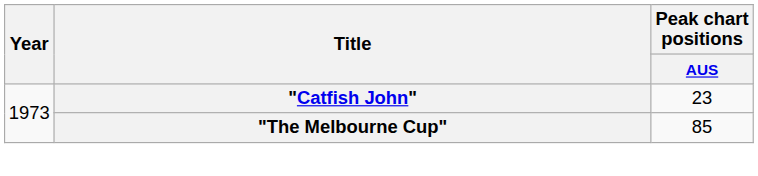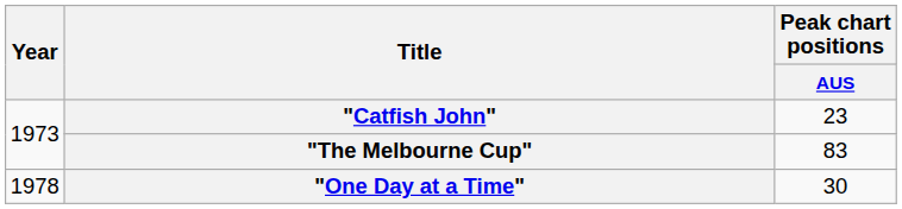 <table class="wikitable plainrowheaders" style="text-align:center;" border="1">
 <tr>
 <th scope="col" rowspan="2">Year</th>
 <th scope="col" rowspan="2" style="width:32em;">Title</th>
 <th scope="col" colspan="1">Peak chart<br>positions</th>
 </tr>
 <tr>
 <th scope="col" style="text-align:center;"><small><a href='#'>AUS</a></small><br></th>
 </tr>
 <tr>
 <td rowspan="2">1973</td>
 <th scope="row">"<a href='#'>Catfish John</a>"</th>
 <td style="text-align:center;">23</td>
 </tr>
 <tr>
 <th scope="row">"The Melbourne Cup"</th>
-<td style="text-align:center;">85</td>
+<td style="text-align:center;">83</td>
+</tr>
+<tr>
+<td>1978</td>
+<th scope="row">"<a href='#'>One Day at a Time</a>"</th>
+<td style="text-align:center;">30</td>
 </tr>
 </table>
